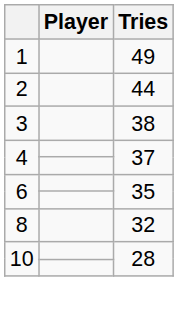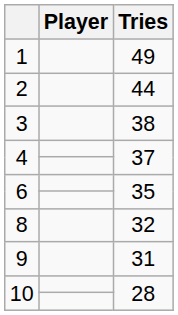 <table class="wikitable plainrowheaders" style="font-size:90%;">
 <tr>
 <th scope=col></th>
 <th scope=col>Player</th>
 <th scope=col>Tries</th>
 </tr>
 <tr>
 <td align=center>1</td>
 <td> </td>
 <td align=center>49</td>
 </tr>
 <tr>
 <td align=center>2</td>
 <td> </td>
 <td align=center>44</td>
 </tr>
 <tr>
 <td align=center>3</td>
 <td> </td>
 <td align=center>38</td>
 </tr>
 <tr>
 <td align=center rowspan="2">4</td>
 <td> </td>
 <td align=center rowspan="2">37</td>
 </tr>
 <tr>
 <td> </td>
 </tr>
 <tr>
 <td align=center rowspan="2">6</td>
 <td> </td>
 <td align=center rowspan="2">35</td>
 </tr>
 <tr>
 <td> </td>
 </tr>
 <tr>
 <td align=center>8</td>
 <td> </td>
 <td align=center>32</td>
 </tr>
 <tr>
+<td align=center>9</td>
+<td> </td>
+<td align=center>31</td>
+</tr>
+<tr>
 <td align=center rowspan="2">10</td>
 <td> </td>
 <td align=center rowspan="2">28</td>
 </tr>
 <tr>
 <td> </td>
 </tr>
 </table>
